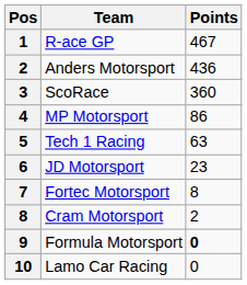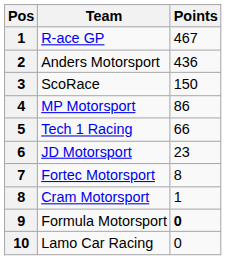 <table class="wikitable" style="font-size: 85%">
 <tr>
 <th>Pos</th>
 <th>Team</th>
 <th>Points</th>
 </tr>
 <tr>
 <th>1</th>
 <td> <a href='#'>R-ace GP</a></td>
 <td>467</td>
 </tr>
 <tr>
 <th>2</th>
 <td> Anders Motorsport</td>
 <td>436</td>
 </tr>
 <tr>
 <th>3</th>
 <td> ScoRace</td>
-<td>360</td>
+<td>150</td>
 </tr>
 <tr>
 <th>4</th>
 <td> <a href='#'>MP Motorsport</a></td>
 <td>86</td>
 </tr>
 <tr>
 <th>5</th>
 <td> <a href='#'>Tech 1 Racing</a></td>
-<td>63</td>
+<td>66</td>
 </tr>
 <tr>
 <th>6</th>
 <td> <a href='#'>JD Motorsport</a></td>
 <td>23</td>
 </tr>
 <tr>
 <th>7</th>
 <td> <a href='#'>Fortec Motorsport</a></td>
 <td>8</td>
 </tr>
 <tr>
 <th>8</th>
 <td> <a href='#'>Cram Motorsport</a></td>
-<td>2</td>
+<td>1</td>
 </tr>
 <tr>
 <th>9</th>
 <td> Formula Motorsport</td>
 <td><strong>0</strong></td>
 </tr>
 <tr>
 <th>10</th>
 <td> Lamo Car Racing</td>
 <td>0</td>
 </tr>
 </table>
